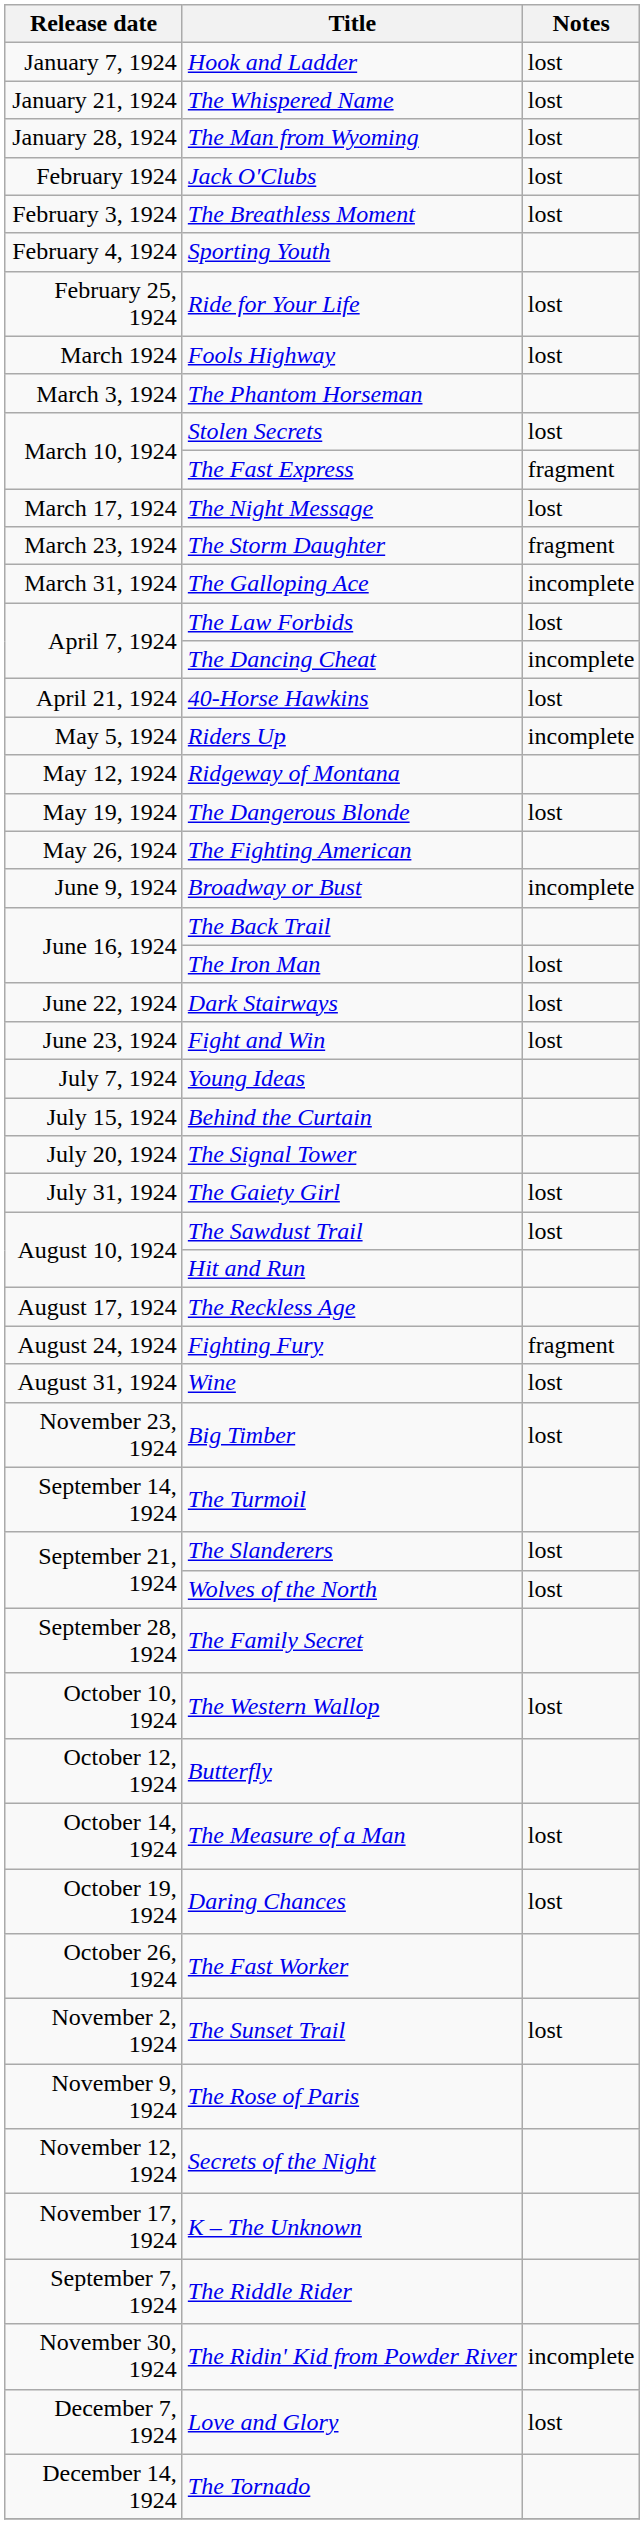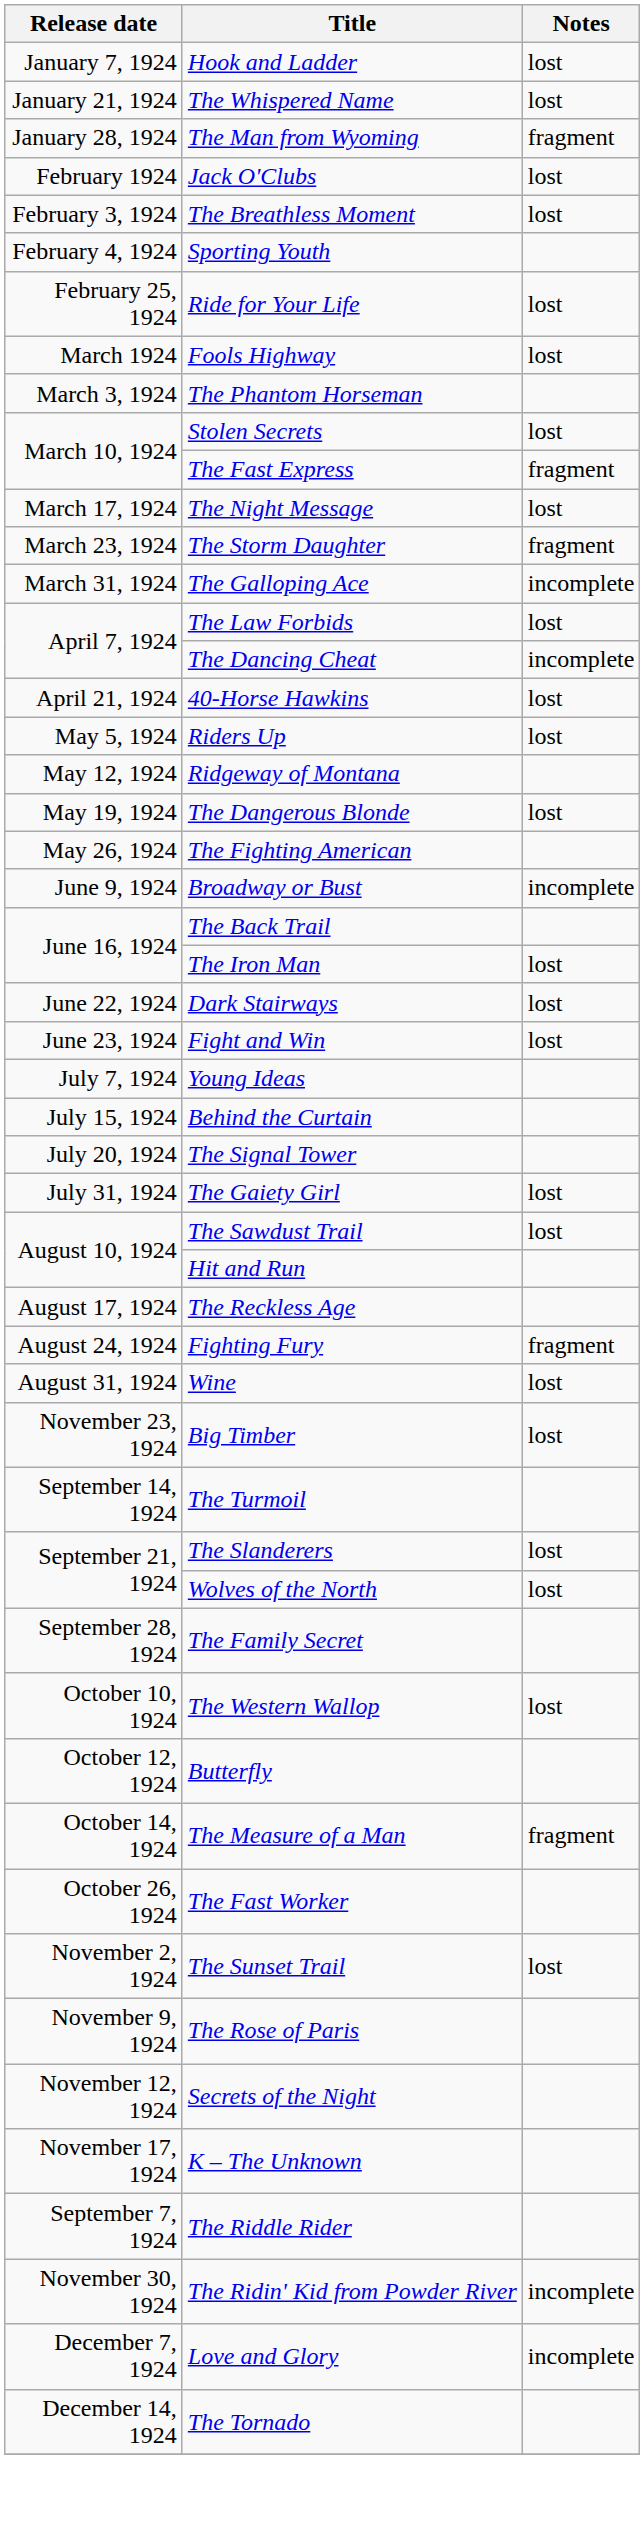 <table class="wikitable sortable">
 <tr>
 <th style="width:111px;">Release date</th>
 <th>Title</th>
 <th>Notes</th>
 </tr>
 <tr>
 <td style="text-align:right;">January 7, 1924</td>
 <td><em><a href='#'>Hook and Ladder</a></em></td>
 <td>lost</td>
 </tr>
 <tr>
 <td style="text-align:right;">January 21, 1924</td>
 <td><em><a href='#'>The Whispered Name</a></em></td>
 <td>lost</td>
 </tr>
 <tr>
 <td style="text-align:right;">January 28, 1924</td>
 <td><em><a href='#'>The Man from Wyoming</a></em></td>
-<td>lost</td>
+<td>fragment</td>
 </tr>
 <tr>
 <td style="text-align:right;">February 1924</td>
 <td><em><a href='#'>Jack O'Clubs</a></em></td>
 <td>lost</td>
 </tr>
 <tr>
 <td style="text-align:right;">February 3, 1924</td>
 <td><em><a href='#'>The Breathless Moment</a></em></td>
 <td>lost</td>
 </tr>
 <tr>
 <td style="text-align:right;">February 4, 1924</td>
 <td><em><a href='#'>Sporting Youth</a></em></td>
 <td></td>
 </tr>
 <tr>
 <td style="text-align:right;">February 25, 1924</td>
 <td><em><a href='#'>Ride for Your Life</a></em></td>
 <td>lost</td>
 </tr>
 <tr>
 <td style="text-align:right;">March 1924</td>
 <td><em><a href='#'>Fools Highway</a></em></td>
 <td>lost</td>
 </tr>
 <tr>
 <td style="text-align:right;">March 3, 1924</td>
 <td><em><a href='#'>The Phantom Horseman</a></em></td>
 <td></td>
 </tr>
 <tr>
 <td style="text-align:right;" rowspan="2">March 10, 1924</td>
 <td><em><a href='#'>Stolen Secrets</a></em></td>
 <td>lost</td>
 </tr>
 <tr>
 <td><em><a href='#'>The Fast Express</a></em></td>
 <td>fragment</td>
 </tr>
 <tr>
 <td style="text-align:right;">March 17, 1924</td>
 <td><em><a href='#'>The Night Message</a></em></td>
 <td>lost</td>
 </tr>
 <tr>
 <td style="text-align:right;">March 23, 1924</td>
 <td><em><a href='#'>The Storm Daughter</a></em></td>
 <td>fragment</td>
 </tr>
 <tr>
 <td style="text-align:right;">March 31, 1924</td>
 <td><em><a href='#'>The Galloping Ace</a></em></td>
 <td>incomplete</td>
 </tr>
 <tr>
 <td style="text-align:right;" rowspan="2">April 7, 1924</td>
 <td><em><a href='#'>The Law Forbids</a></em></td>
 <td>lost</td>
 </tr>
 <tr>
 <td><em><a href='#'>The Dancing Cheat</a></em></td>
 <td>incomplete</td>
 </tr>
 <tr>
 <td style="text-align:right;">April 21, 1924</td>
 <td><em><a href='#'>40-Horse Hawkins</a></em></td>
 <td>lost</td>
 </tr>
 <tr>
 <td style="text-align:right;">May 5, 1924</td>
 <td><em><a href='#'>Riders Up</a></em></td>
-<td>incomplete</td>
+<td>lost</td>
 </tr>
 <tr>
 <td style="text-align:right;">May 12, 1924</td>
 <td><em><a href='#'>Ridgeway of Montana</a></em></td>
 <td></td>
 </tr>
 <tr>
 <td style="text-align:right;">May 19, 1924</td>
 <td><em><a href='#'>The Dangerous Blonde</a></em></td>
 <td>lost</td>
 </tr>
 <tr>
 <td style="text-align:right;">May 26, 1924</td>
 <td><em><a href='#'>The Fighting American</a></em></td>
 <td></td>
 </tr>
 <tr>
 <td style="text-align:right;">June 9, 1924</td>
 <td><em><a href='#'>Broadway or Bust</a></em></td>
 <td>incomplete</td>
 </tr>
 <tr>
 <td style="text-align:right;" rowspan="2">June 16, 1924</td>
 <td><em><a href='#'>The Back Trail</a></em></td>
 <td></td>
 </tr>
 <tr>
 <td><em><a href='#'>The Iron Man</a></em></td>
 <td>lost</td>
 </tr>
 <tr>
 <td style="text-align:right;">June 22, 1924</td>
 <td><em><a href='#'>Dark Stairways</a></em></td>
 <td>lost</td>
 </tr>
 <tr>
 <td style="text-align:right;">June 23, 1924</td>
 <td><em><a href='#'>Fight and Win</a></em></td>
 <td>lost</td>
 </tr>
 <tr>
 <td style="text-align:right;">July 7, 1924</td>
 <td><em><a href='#'>Young Ideas</a></em></td>
 <td></td>
 </tr>
 <tr>
 <td style="text-align:right;">July 15, 1924</td>
 <td><em><a href='#'>Behind the Curtain</a></em></td>
 <td></td>
 </tr>
 <tr>
 <td style="text-align:right;">July 20, 1924</td>
 <td><em><a href='#'>The Signal Tower</a></em></td>
 <td></td>
 </tr>
 <tr>
 <td style="text-align:right;">July 31, 1924</td>
 <td><em><a href='#'>The Gaiety Girl</a></em></td>
 <td>lost</td>
 </tr>
 <tr>
 <td style="text-align:right;" rowspan="2">August 10, 1924</td>
 <td><em><a href='#'>The Sawdust Trail</a></em></td>
 <td>lost</td>
 </tr>
 <tr>
 <td><em><a href='#'>Hit and Run</a></em></td>
 <td></td>
 </tr>
 <tr>
 <td style="text-align:right;">August 17, 1924</td>
 <td><em><a href='#'>The Reckless Age</a></em></td>
 <td></td>
 </tr>
 <tr>
 <td style="text-align:right;">August 24, 1924</td>
 <td><em><a href='#'>Fighting Fury</a></em></td>
 <td>fragment</td>
 </tr>
 <tr>
 <td style="text-align:right;">August 31, 1924</td>
 <td><em><a href='#'>Wine</a></em></td>
 <td>lost</td>
 </tr>
 <tr>
 <td style="text-align:right;">November 23, 1924</td>
 <td><em><a href='#'>Big Timber</a></em></td>
 <td>lost</td>
 </tr>
 <tr>
 <td style="text-align:right;">September 14, 1924</td>
 <td><em><a href='#'>The Turmoil</a></em></td>
 <td></td>
 </tr>
 <tr>
 <td style="text-align:right;" rowspan="2">September 21, 1924</td>
 <td><em><a href='#'>The Slanderers</a></em></td>
 <td>lost</td>
 </tr>
 <tr>
 <td><em><a href='#'>Wolves of the North</a></em></td>
 <td>lost</td>
 </tr>
 <tr>
 <td style="text-align:right;">September 28, 1924</td>
 <td><em><a href='#'>The Family Secret</a></em></td>
 <td></td>
 </tr>
 <tr>
 <td style="text-align:right;">October 10, 1924</td>
 <td><em><a href='#'>The Western Wallop</a></em></td>
 <td>lost</td>
 </tr>
 <tr>
 <td style="text-align:right;">October 12, 1924</td>
 <td><em><a href='#'>Butterfly</a></em></td>
 <td></td>
 </tr>
 <tr>
 <td style="text-align:right;">October 14, 1924</td>
 <td><em><a href='#'>The Measure of a Man</a></em></td>
-<td>lost</td>
-</tr>
-<tr>
-<td style="text-align:right;">October 19, 1924</td>
-<td><em><a href='#'>Daring Chances</a></em></td>
-<td>lost</td>
+<td>fragment</td>
 </tr>
 <tr>
 <td style="text-align:right;">October 26, 1924</td>
 <td><em><a href='#'>The Fast Worker</a></em></td>
 <td></td>
 </tr>
 <tr>
 <td style="text-align:right;">November 2, 1924</td>
 <td><em><a href='#'>The Sunset Trail</a></em></td>
 <td>lost</td>
 </tr>
 <tr>
 <td style="text-align:right;">November 9, 1924</td>
 <td><em><a href='#'>The Rose of Paris</a></em></td>
 <td></td>
 </tr>
 <tr>
 <td style="text-align:right;">November 12, 1924</td>
 <td><em><a href='#'>Secrets of the Night</a></em></td>
 <td></td>
 </tr>
 <tr>
 <td style="text-align:right;">November 17, 1924</td>
 <td><em><a href='#'>K – The Unknown</a></em></td>
 <td></td>
 </tr>
 <tr>
 <td style="text-align:right;">September 7, 1924</td>
 <td><em><a href='#'>The Riddle Rider</a></em></td>
 <td></td>
 </tr>
 <tr>
 <td style="text-align:right;">November 30, 1924</td>
 <td><em><a href='#'>The Ridin' Kid from Powder River</a></em></td>
 <td>incomplete</td>
 </tr>
 <tr>
 <td style="text-align:right;">December 7, 1924</td>
 <td><em><a href='#'>Love and Glory</a></em></td>
-<td>lost</td>
+<td>incomplete</td>
 </tr>
 <tr>
 <td style="text-align:right;">December 14, 1924</td>
 <td><em><a href='#'>The Tornado</a></em></td>
 <td></td>
 </tr>
 <tr>
 </tr>
 </table>
